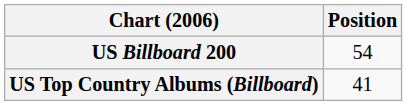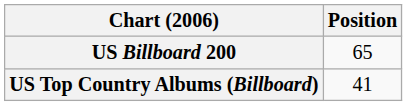 <table class="wikitable sortable plainrowheaders" style="text-align:center">
 <tr>
 <th scope="col">Chart (2006)</th>
 <th scope="col">Position</th>
 </tr>
 <tr>
 <th scope="row">US <em>Billboard</em> 200</th>
-<td>54</td>
+<td>65</td>
 </tr>
 <tr>
 <th scope="row">US Top Country Albums (<em>Billboard</em>)</th>
 <td>41</td>
 </tr>
 </table>
